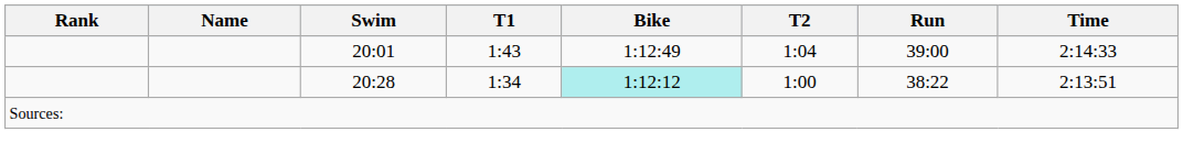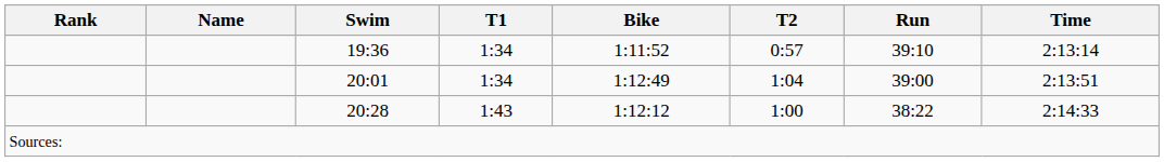 <table class="wikitable sortable" style="font-size:95%" width="60%">
 <tr bgcolor="lightsteelblue">
 <th>Rank</th>
 <th>Name</th>
 <th>Swim</th>
 <th>T1</th>
 <th>Bike</th>
 <th>T2</th>
 <th>Run</th>
 <th>Time</th>
 </tr>
 <tr align="center">
 <td></td>
 <td align='left'></td>
+<td>19:36</td>
+<td>1:34</td>
+<td>1:11:52</td>
+<td>0:57</td>
+<td>39:10</td>
+<td>2:13:14</td>
+</tr>
+<tr align="center">
+<td></td>
+<td align='left'></td>
 <td>20:01</td>
-<td>1:43</td>
+<td>1:34</td>
 <td>1:12:49</td>
 <td>1:04</td>
 <td>39:00</td>
-<td>2:14:33</td>
+<td>2:13:51</td>
 </tr>
 <tr align="center">
 <td></td>
 <td align='left'></td>
 <td>20:28</td>
-<td>1:34</td>
-<td style="background: paleturquoise;">1:12:12</td>
+<td>1:43</td>
+<td>1:12:12</td>
 <td>1:00</td>
 <td>38:22</td>
-<td>2:13:51</td>
+<td>2:14:33</td>
 </tr>
 <tr>
 <td colspan="8"><small>Sources:</small></td>
 </tr>
 </table>
